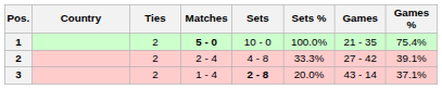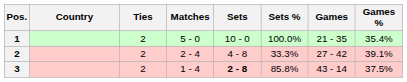 <table class="wikitable nowrap" style=text-align:center>
 <tr>
 <th>Pos.</th>
 <th width=140>Country</th>
 <th width=70>Ties</th>
 <th width=70>Matches</th>
 <th width=70>Sets</th>
 <th width=70>Sets %</th>
 <th width=70>Games</th>
 <th width=70>Games %</th>
 </tr>
 <tr style="background: #CCFFCC;">
 <th>1</th>
 <td align=left></td>
 <td>2</td>
-<td><strong>5 - 0</strong></td>
+<td>5 - 0</td>
 <td>10 - 0</td>
 <td>100.0%</td>
 <td>21	- 35</td>
-<td>75.4%</td>
+<td>35.4%</td>
 </tr>
 <tr style="background: #FFCCCC;">
 <th>2</th>
 <td align=left></td>
 <td>2</td>
 <td>2 - 4</td>
 <td>4 - 8</td>
 <td>33.3%</td>
 <td>27 - 42</td>
 <td>39.1%</td>
 </tr>
 <tr style="background: #FFCCCC;">
 <th>3</th>
 <td align=left></td>
 <td>2</td>
 <td>1 -	4</td>
 <td><strong>2 - 8</strong></td>
-<td>20.0%</td>
+<td>85.8%</td>
 <td>43 -	14</td>
-<td>37.1%</td>
+<td>37.5%</td>
 </tr>
 </table>
